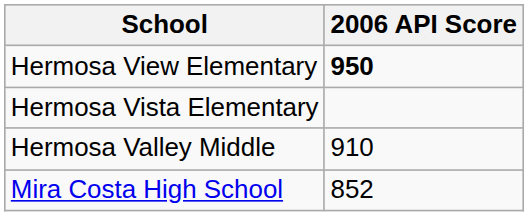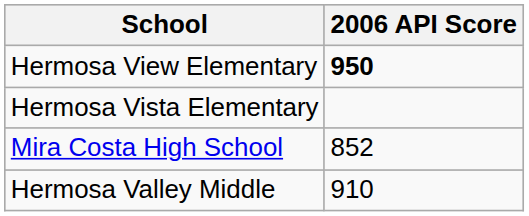 <table class="wikitable">
 <tr>
 <th ->School</th>
 <th>2006 API Score</th>
 </tr>
 <tr>
 <td>Hermosa View Elementary</td>
 <td><strong>950</strong></td>
 </tr>
 <tr>
 <td>Hermosa Vista Elementary</td>
 <td></td>
 </tr>
 <tr>
+<td><a href='#'>Mira Costa High School</a></td>
+<td>852</td>
+</tr>
+<tr>
 <td>Hermosa Valley Middle</td>
 <td>910</td>
 </tr>
-<tr>
-<td><a href='#'>Mira Costa High School</a></td>
-<td>852</td>
-</tr>
 </table>
